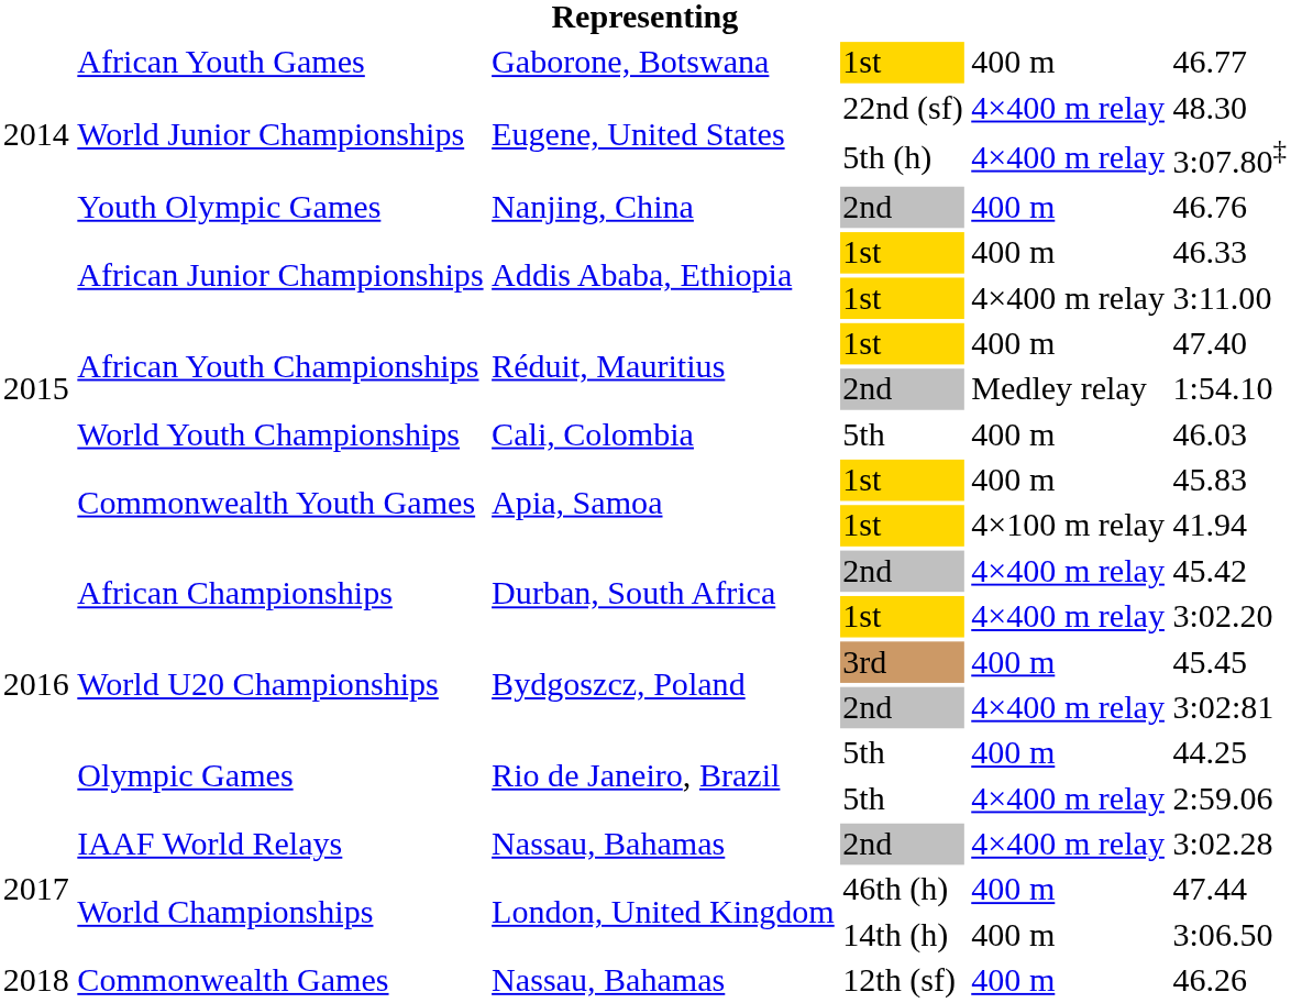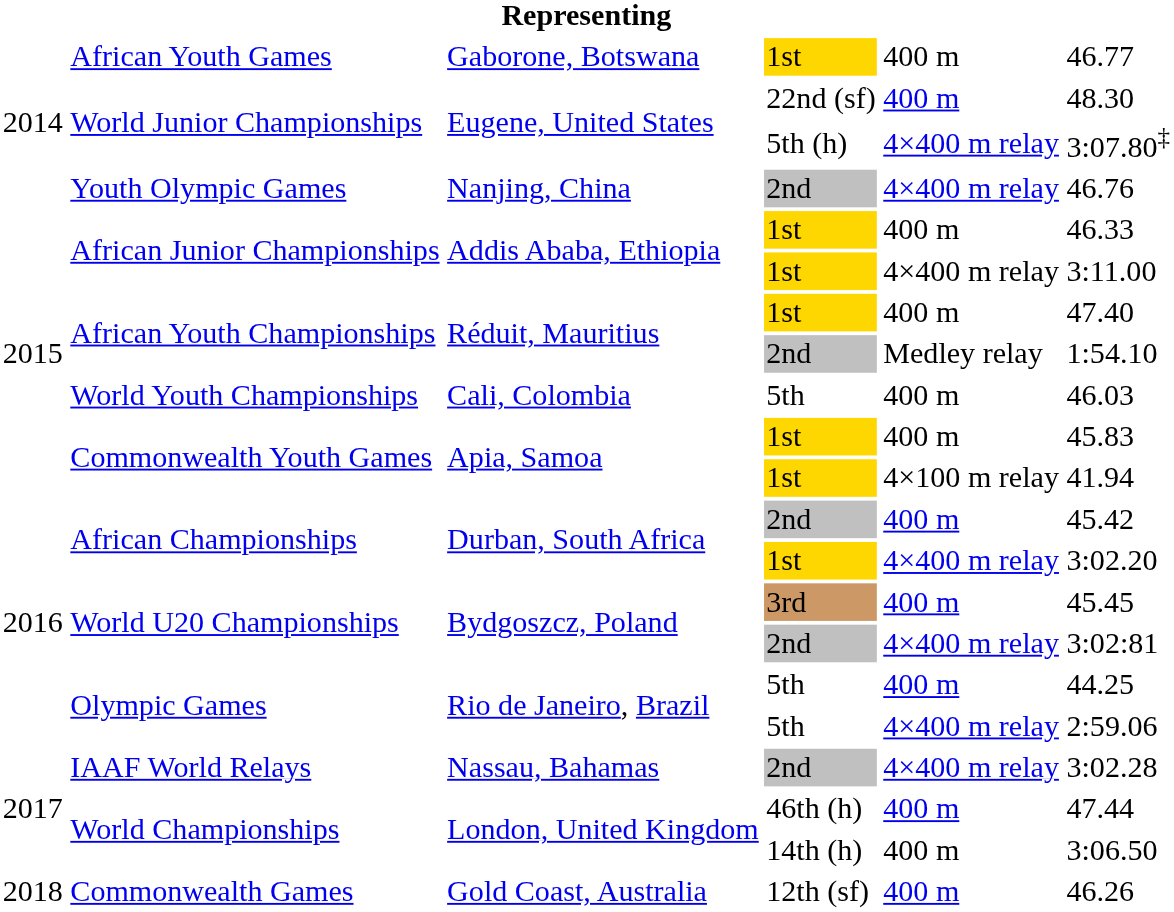 <table>
 <tr>
 <th colspan="6">Representing </th>
 </tr>
 <tr>
 <td rowspan=4>2014</td>
 <td><a href='#'>African Youth Games</a></td>
 <td><a href='#'>Gaborone, Botswana</a></td>
 <td bgcolor=gold>1st</td>
 <td>400 m</td>
 <td>46.77</td>
 </tr>
 <tr>
 <td rowspan=2><a href='#'>World Junior Championships</a></td>
 <td rowspan=2><a href='#'>Eugene, United States</a></td>
 <td>22nd (sf)</td>
-<td><a href='#'>4×400 m relay</a></td>
+<td><a href='#'>400 m</a></td>
 <td>48.30</td>
 </tr>
 <tr>
 <td>5th (h)</td>
 <td><a href='#'>4×400 m relay</a></td>
 <td>3:07.80<sup>‡</sup></td>
 </tr>
 <tr>
 <td><a href='#'>Youth Olympic Games</a></td>
 <td><a href='#'>Nanjing, China</a></td>
 <td bgcolor=silver>2nd</td>
-<td><a href='#'>400 m</a></td>
+<td><a href='#'>4×400 m relay</a></td>
 <td>46.76</td>
 </tr>
 <tr>
 <td rowspan=7>2015</td>
 <td rowspan=2><a href='#'>African Junior Championships</a></td>
 <td rowspan=2><a href='#'>Addis Ababa, Ethiopia</a></td>
 <td bgcolor=gold>1st</td>
 <td>400 m</td>
 <td>46.33</td>
 </tr>
 <tr>
 <td bgcolor=gold>1st</td>
 <td>4×400 m relay</td>
 <td>3:11.00</td>
 </tr>
 <tr>
 <td rowspan=2><a href='#'>African Youth Championships</a></td>
 <td rowspan=2><a href='#'>Réduit, Mauritius</a></td>
 <td bgcolor=gold>1st</td>
 <td>400 m</td>
 <td>47.40</td>
 </tr>
 <tr>
 <td bgcolor=silver>2nd</td>
 <td>Medley relay</td>
 <td>1:54.10</td>
 </tr>
 <tr>
 <td><a href='#'>World Youth Championships</a></td>
 <td><a href='#'>Cali, Colombia</a></td>
 <td>5th</td>
 <td>400 m</td>
 <td>46.03</td>
 </tr>
 <tr>
 <td rowspan=2><a href='#'>Commonwealth Youth Games</a></td>
 <td rowspan=2><a href='#'>Apia, Samoa</a></td>
 <td bgcolor=gold>1st</td>
 <td>400 m</td>
 <td>45.83</td>
 </tr>
 <tr>
 <td bgcolor=gold>1st</td>
 <td>4×100 m relay</td>
 <td>41.94</td>
 </tr>
 <tr>
 <td rowspan=6>2016</td>
 <td rowspan=2><a href='#'>African Championships</a></td>
 <td rowspan=2><a href='#'>Durban, South Africa</a></td>
 <td bgcolor=silver>2nd</td>
-<td><a href='#'>4×400 m relay</a></td>
+<td><a href='#'>400 m</a></td>
 <td>45.42</td>
 </tr>
 <tr>
 <td bgcolor=gold>1st</td>
 <td><a href='#'>4×400 m relay</a></td>
 <td>3:02.20</td>
 </tr>
 <tr>
 <td rowspan=2><a href='#'>World U20 Championships</a></td>
 <td rowspan=2><a href='#'>Bydgoszcz, Poland</a></td>
 <td bgcolor=cc9966>3rd</td>
 <td><a href='#'>400 m</a></td>
 <td>45.45</td>
 </tr>
 <tr>
 <td bgcolor=silver>2nd</td>
 <td><a href='#'>4×400 m relay</a></td>
 <td>3:02:81</td>
 </tr>
 <tr>
 <td rowspan=2><a href='#'>Olympic Games</a></td>
 <td rowspan=2><a href='#'>Rio de Janeiro</a>, <a href='#'>Brazil</a></td>
 <td>5th</td>
 <td><a href='#'>400 m</a></td>
 <td>44.25</td>
 </tr>
 <tr>
 <td>5th</td>
 <td><a href='#'>4×400 m relay</a></td>
 <td>2:59.06</td>
 </tr>
 <tr>
 <td rowspan=3>2017</td>
 <td><a href='#'>IAAF World Relays</a></td>
 <td><a href='#'>Nassau, Bahamas</a></td>
 <td bgcolor=silver>2nd</td>
 <td><a href='#'>4×400 m relay</a></td>
 <td>3:02.28</td>
 </tr>
 <tr>
 <td rowspan=2><a href='#'>World Championships</a></td>
 <td rowspan=2><a href='#'>London, United Kingdom</a></td>
 <td>46th (h)</td>
 <td><a href='#'>400 m</a></td>
 <td>47.44</td>
 </tr>
 <tr>
 <td>14th (h)</td>
 <td>400 m</td>
 <td>3:06.50</td>
 </tr>
 <tr>
 <td>2018</td>
 <td><a href='#'>Commonwealth Games</a></td>
-<td><a href='#'>Nassau, Bahamas</a></td>
+<td><a href='#'>Gold Coast, Australia</a></td>
 <td>12th (sf)</td>
 <td><a href='#'>400 m</a></td>
 <td>46.26</td>
 </tr>
 </table>
